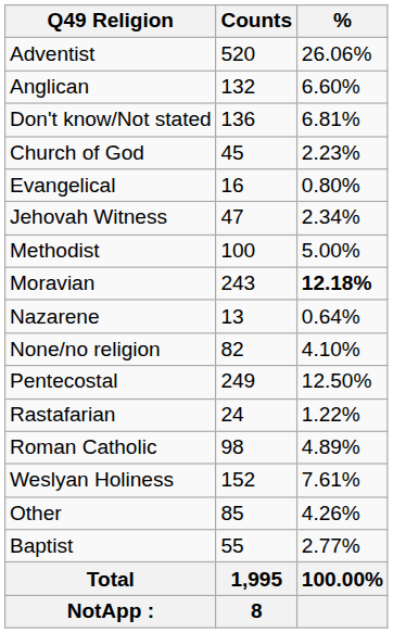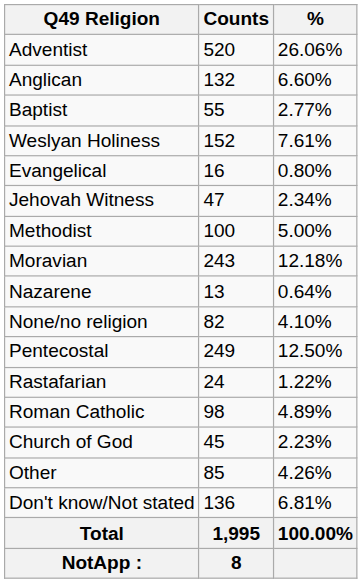 <table class="wikitable sortable">
 <tr>
 <th>Q49 Religion</th>
 <th>Counts</th>
 <th>%</th>
 </tr>
 <tr>
 <td>Adventist</td>
 <td>520</td>
 <td>26.06%</td>
 </tr>
 <tr>
 <td>Anglican</td>
 <td>132</td>
 <td>6.60%</td>
 </tr>
 <tr>
-<td>Don't know/Not stated</td>
-<td>136</td>
-<td>6.81%</td>
+<td>Baptist</td>
+<td>55</td>
+<td>2.77%</td>
 </tr>
 <tr>
-<td>Church of God</td>
-<td>45</td>
-<td>2.23%</td>
+<td>Weslyan Holiness</td>
+<td>152</td>
+<td>7.61%</td>
 </tr>
 <tr>
 <td>Evangelical</td>
 <td>16</td>
 <td>0.80%</td>
 </tr>
 <tr>
 <td>Jehovah Witness</td>
 <td>47</td>
 <td>2.34%</td>
 </tr>
 <tr>
 <td>Methodist</td>
 <td>100</td>
 <td>5.00%</td>
 </tr>
 <tr>
 <td>Moravian</td>
 <td>243</td>
-<td><strong>12.18%</strong></td>
+<td>12.18%</td>
 </tr>
 <tr>
 <td>Nazarene</td>
 <td>13</td>
 <td>0.64%</td>
 </tr>
 <tr>
 <td>None/no religion</td>
 <td>82</td>
 <td>4.10%</td>
 </tr>
 <tr>
 <td>Pentecostal</td>
 <td>249</td>
 <td>12.50%</td>
 </tr>
 <tr>
 <td>Rastafarian</td>
 <td>24</td>
 <td>1.22%</td>
 </tr>
 <tr>
 <td>Roman Catholic</td>
 <td>98</td>
 <td>4.89%</td>
 </tr>
 <tr>
-<td>Weslyan Holiness</td>
-<td>152</td>
-<td>7.61%</td>
+<td>Church of God</td>
+<td>45</td>
+<td>2.23%</td>
 </tr>
 <tr>
 <td>Other</td>
 <td>85</td>
 <td>4.26%</td>
 </tr>
 <tr>
-<td>Baptist</td>
-<td>55</td>
-<td>2.77%</td>
+<td>Don't know/Not stated</td>
+<td>136</td>
+<td>6.81%</td>
 </tr>
 <tr>
 <th>Total</th>
 <th>1,995</th>
 <th>100.00%</th>
 </tr>
 <tr>
 <th>NotApp :</th>
 <th>8</th>
 <th></th>
 </tr>
 </table>
